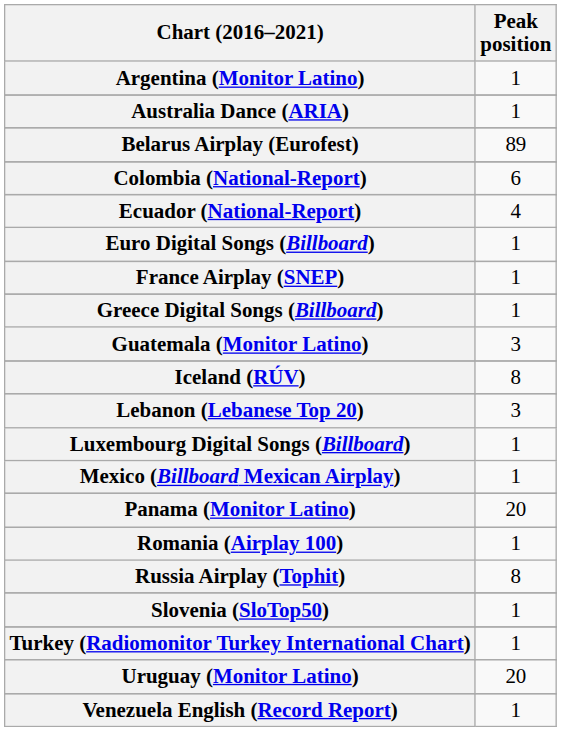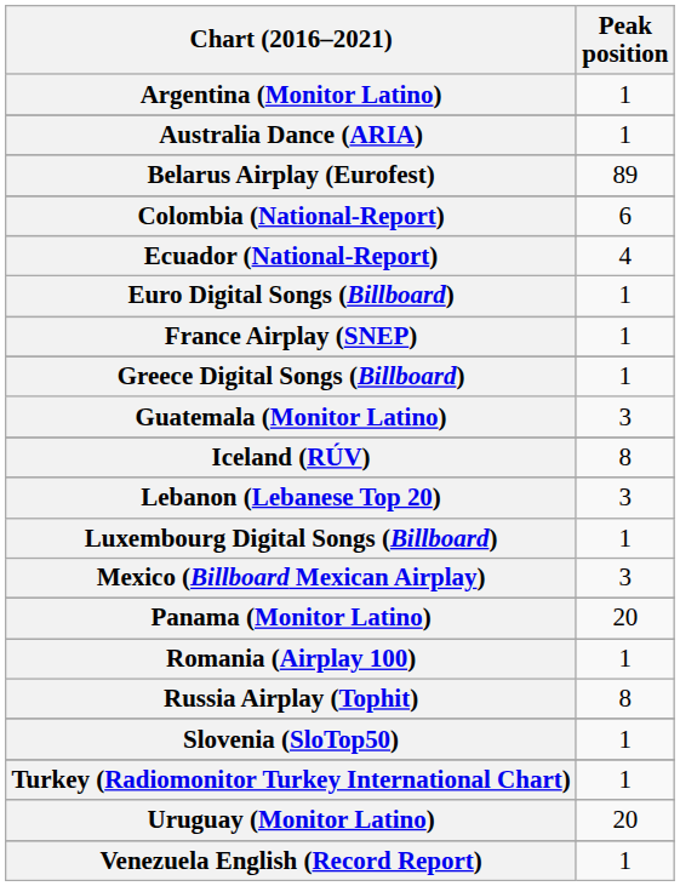 <table class="wikitable sortable plainrowheaders" style="text-align:center">
 <tr>
 <th scope="col">Chart (2016–2021)</th>
 <th scope="col">Peak<br>position</th>
 </tr>
 <tr>
 <th scope="row">Argentina (<a href='#'>Monitor Latino</a>)</th>
 <td>1</td>
 </tr>
 <tr>
 </tr>
 <tr>
 <th scope="row">Australia Dance (<a href='#'>ARIA</a>)</th>
 <td>1</td>
 </tr>
 <tr>
 </tr>
 <tr>
 <th scope="row">Belarus Airplay (Eurofest)</th>
 <td>89</td>
 </tr>
 <tr>
 </tr>
 <tr>
 </tr>
 <tr>
 </tr>
 <tr>
 </tr>
 <tr>
 </tr>
 <tr>
 </tr>
 <tr>
 <th scope="row">Colombia (<a href='#'>National-Report</a>)</th>
 <td>6</td>
 </tr>
 <tr>
 </tr>
 <tr>
 </tr>
 <tr>
 </tr>
 <tr>
 <th scope="row">Ecuador (<a href='#'>National-Report</a>)</th>
 <td>4</td>
 </tr>
 <tr>
 <th scope="row">Euro Digital Songs (<em><a href='#'>Billboard</a></em>)</th>
 <td>1</td>
 </tr>
 <tr>
 </tr>
 <tr>
 </tr>
 <tr>
 <th scope="row">France Airplay (<a href='#'>SNEP</a>)</th>
 <td style="text-align:center;">1</td>
 </tr>
 <tr>
 </tr>
 <tr>
 </tr>
 <tr>
 <th scope="row">Greece Digital Songs (<em><a href='#'>Billboard</a></em>)</th>
 <td>1</td>
 </tr>
 <tr>
 <th scope="row">Guatemala (<a href='#'>Monitor Latino</a>)</th>
 <td>3</td>
 </tr>
 <tr>
 </tr>
 <tr>
 </tr>
 <tr>
 <th scope="row">Iceland (<a href='#'>RÚV</a>)</th>
 <td>8</td>
 </tr>
 <tr>
 </tr>
 <tr>
 </tr>
 <tr>
 </tr>
 <tr>
 <th scope="row">Lebanon (<a href='#'>Lebanese Top 20</a>)</th>
 <td>3</td>
 </tr>
 <tr>
 <th scope="row">Luxembourg Digital Songs (<em><a href='#'>Billboard</a></em>)</th>
 <td>1</td>
 </tr>
 <tr>
 <th scope="row">Mexico (<a href='#'><em>Billboard</em> Mexican Airplay</a>)</th>
-<td>1</td>
+<td>3</td>
 </tr>
 <tr>
 </tr>
 <tr>
 </tr>
 <tr>
 </tr>
 <tr>
 </tr>
 <tr>
 <th scope="row">Panama (<a href='#'>Monitor Latino</a>)</th>
 <td>20</td>
 </tr>
 <tr>
 </tr>
 <tr>
 </tr>
 <tr>
 <th scope="row">Romania (<a href='#'>Airplay 100</a>)</th>
 <td>1</td>
 </tr>
 <tr>
 <th scope="row">Russia Airplay (<a href='#'>Tophit</a>)</th>
 <td>8</td>
 </tr>
 <tr>
 </tr>
 <tr>
 </tr>
 <tr>
 </tr>
 <tr>
 <th scope="row">Slovenia (<a href='#'>SloTop50</a>)</th>
 <td>1</td>
 </tr>
 <tr>
 </tr>
 <tr>
 </tr>
 <tr>
 </tr>
 <tr>
 </tr>
 <tr>
 <th scope="row">Turkey (<a href='#'>Radiomonitor Turkey International Chart</a>)</th>
 <td>1</td>
 </tr>
 <tr>
 </tr>
 <tr>
 <th scope="row">Uruguay (<a href='#'>Monitor Latino</a>)</th>
 <td>20</td>
 </tr>
 <tr>
 </tr>
 <tr>
 </tr>
 <tr>
 </tr>
 <tr>
 </tr>
 <tr>
 </tr>
 <tr>
 </tr>
 <tr>
 </tr>
 <tr>
 <th scope="row">Venezuela English (<a href='#'>Record Report</a>)</th>
 <td>1</td>
 </tr>
 </table>
